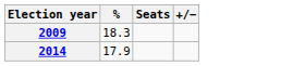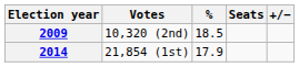 <table class=wikitable style="border:1px #AAAAFF solid">
 <tr>
 <th>Election year</th>
+<th>Votes</th>
 <th>%</th>
 <th>Seats</th>
 <th>+/−</th>
 </tr>
 <tr>
 <th><a href='#'>2009</a></th>
-<td>18.3</td>
+<td>10,320 (2nd)</td>
+<td>18.5</td>
 <td></td>
 <td></td>
 </tr>
 <tr>
 <th><a href='#'>2014</a></th>
+<td>21,854 (1st)</td>
 <td>17.9</td>
 <td></td>
 <td></td>
 </tr>
 </table>
